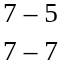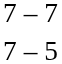 <table style="text-align:center">
 <tr>
 <th width=200></th>
 <th width=100></th>
 <th width=200></th>
 </tr>
 <tr>
 <td align=right><strong></strong></td>
+<td>7 – 7</td>
+<td align=left><strong></strong></td>
+</tr>
+<tr>
+<td align=right><strong></strong></td>
 <td>7 – 5</td>
 <td align=left></td>
 </tr>
-<tr>
-<td align=right><strong></strong></td>
-<td>7 – 7</td>
-<td align=left><strong></strong></td>
-</tr>
 </table>
